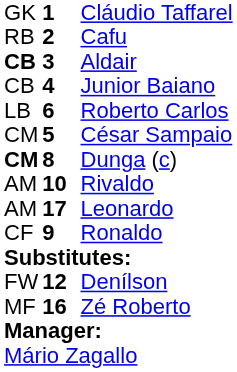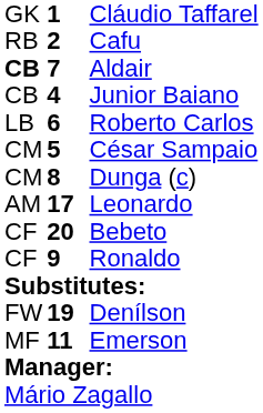 <table style="font-size: 90%" cellspacing="0" cellpadding="0">
 <tr>
 <th width="25"></th>
 <th width="25"></th>
 </tr>
 <tr>
 <td>GK</td>
 <td><strong>1</strong></td>
 <td><a href='#'>Cláudio Taffarel</a></td>
 </tr>
 <tr>
 <td>RB</td>
 <td><strong>2</strong></td>
 <td><a href='#'>Cafu</a></td>
 <td></td>
 </tr>
 <tr>
 <td><strong>CB</strong></td>
-<td><strong>3</strong></td>
+<td><strong>7</strong></td>
 <td><a href='#'>Aldair</a></td>
 <td></td>
 </tr>
 <tr>
 <td>CB</td>
 <td><strong>4</strong></td>
 <td><a href='#'>Junior Baiano</a></td>
 </tr>
 <tr>
 <td>LB</td>
 <td><strong>6</strong></td>
 <td><a href='#'>Roberto Carlos</a></td>
 <td></td>
 </tr>
 <tr>
 <td>CM</td>
 <td><strong>5</strong></td>
 <td><a href='#'>César Sampaio</a></td>
 </tr>
 <tr>
-<td><strong>CM</strong></td>
+<td>CM</td>
 <td><strong>8</strong></td>
 <td><a href='#'>Dunga</a> (<a href='#'>c</a>)</td>
 </tr>
 <tr>
 <td>AM</td>
-<td><strong>10</strong></td>
-<td><a href='#'>Rivaldo</a></td>
+<td><strong>17</strong></td>
+<td><a href='#'>Leonardo</a></td>
 <td></td>
 <td></td>
 </tr>
 <tr>
-<td>AM</td>
-<td><strong>17</strong></td>
-<td><a href='#'>Leonardo</a></td>
+<td>CF</td>
+<td><strong>20</strong></td>
+<td><a href='#'>Bebeto</a></td>
 <td></td>
 <td></td>
 </tr>
 <tr>
 <td>CF</td>
 <td><strong>9</strong></td>
 <td><a href='#'>Ronaldo</a></td>
 </tr>
 <tr>
 <td colspan=4><strong>Substitutes:</strong></td>
 </tr>
 <tr>
 <td>FW</td>
-<td><strong>12</strong></td>
+<td><strong>19</strong></td>
 <td><a href='#'>Denílson</a></td>
 <td></td>
 <td></td>
 </tr>
 <tr>
 <td>MF</td>
-<td><strong>16</strong></td>
-<td><a href='#'>Zé Roberto</a></td>
+<td><strong>11</strong></td>
+<td><a href='#'>Emerson</a></td>
 <td></td>
 <td></td>
 </tr>
 <tr>
 <td colspan=4><strong>Manager:</strong></td>
 </tr>
 <tr>
 <td colspan="4"><a href='#'>Mário Zagallo</a></td>
 </tr>
 </table>
